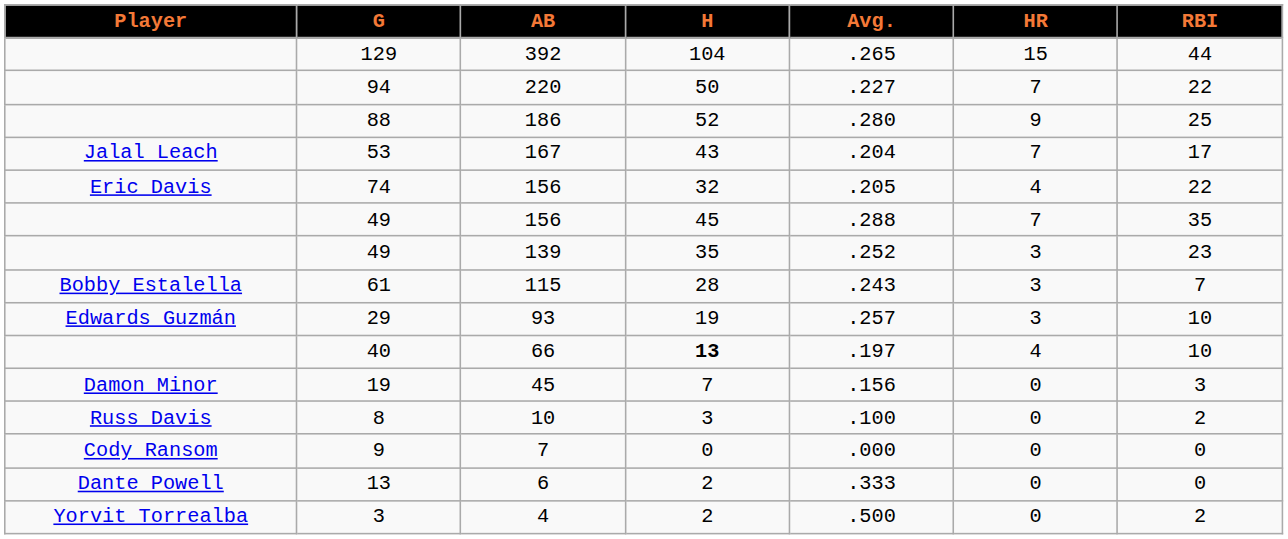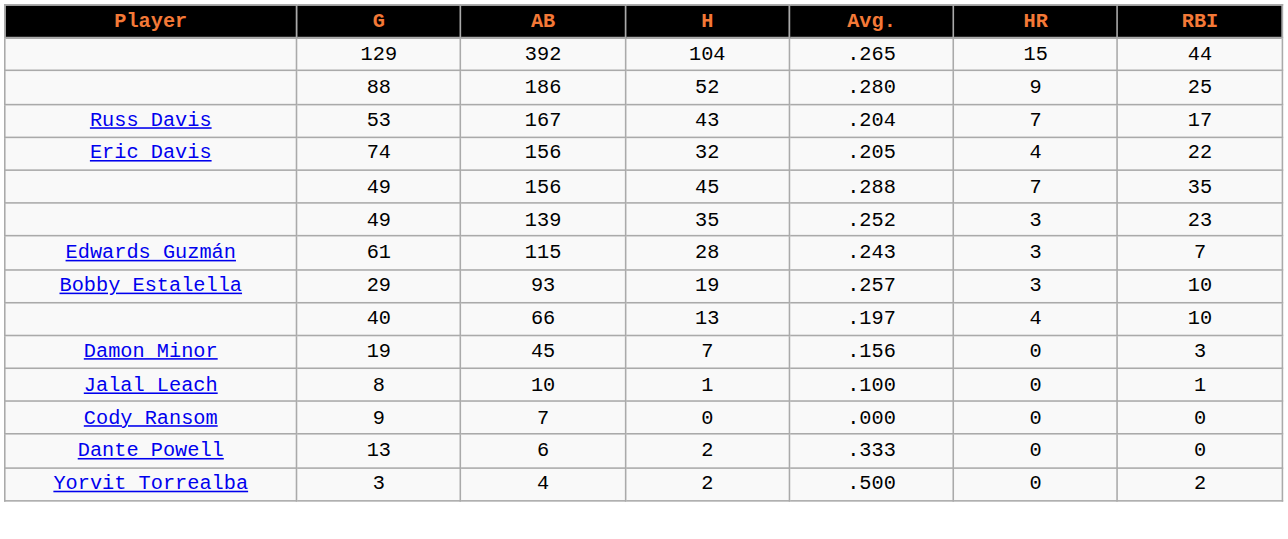 <table class="wikitable sortable">
 <tr>
 <th style="background:black;color:#f47937;" width="16%">Player</th>
 <th style="background:black;color:#f47937;" width="9%">G</th>
 <th style="background:black;color:#f47937;" width="9%">AB</th>
 <th style="background:black;color:#f47937;" width="9%">H</th>
 <th style="background:black;color:#f47937;" width="9%">Avg.</th>
 <th style="background:black;color:#f47937;" width="9%">HR</th>
 <th style="background:black;color:#f47937;" width="9%">RBI</th>
 </tr>
 <tr align="center">
 <td></td>
 <td>129</td>
 <td>392</td>
 <td>104</td>
 <td>.265</td>
 <td>15</td>
 <td>44</td>
 </tr>
 <tr align="center">
 <td></td>
-<td>94</td>
-<td>220</td>
-<td>50</td>
-<td>.227</td>
-<td>7</td>
-<td>22</td>
-</tr>
-<tr align="center">
-<td></td>
 <td>88</td>
 <td>186</td>
 <td>52</td>
 <td>.280</td>
 <td>9</td>
 <td>25</td>
 </tr>
 <tr align="center">
-<td><a href='#'>Jalal Leach</a></td>
+<td><a href='#'>Russ Davis</a></td>
 <td>53</td>
 <td>167</td>
 <td>43</td>
 <td>.204</td>
 <td>7</td>
 <td>17</td>
 </tr>
 <tr align="center">
 <td><a href='#'>Eric Davis</a></td>
 <td>74</td>
 <td>156</td>
 <td>32</td>
 <td>.205</td>
 <td>4</td>
 <td>22</td>
 </tr>
 <tr align="center">
 <td></td>
 <td>49</td>
 <td>156</td>
 <td>45</td>
 <td>.288</td>
 <td>7</td>
 <td>35</td>
 </tr>
 <tr align="center">
 <td></td>
 <td>49</td>
 <td>139</td>
 <td>35</td>
 <td>.252</td>
 <td>3</td>
 <td>23</td>
 </tr>
 <tr align="center">
-<td><a href='#'>Bobby Estalella</a></td>
+<td><a href='#'>Edwards Guzmán</a></td>
 <td>61</td>
 <td>115</td>
 <td>28</td>
 <td>.243</td>
 <td>3</td>
 <td>7</td>
 </tr>
 <tr align="center">
-<td><a href='#'>Edwards Guzmán</a></td>
+<td><a href='#'>Bobby Estalella</a></td>
 <td>29</td>
 <td>93</td>
 <td>19</td>
 <td>.257</td>
 <td>3</td>
 <td>10</td>
 </tr>
 <tr align="center">
 <td></td>
 <td>40</td>
 <td>66</td>
-<td><strong>13</strong></td>
+<td>13</td>
 <td>.197</td>
 <td>4</td>
 <td>10</td>
 </tr>
 <tr align="center">
 <td><a href='#'>Damon Minor</a></td>
 <td>19</td>
 <td>45</td>
 <td>7</td>
 <td>.156</td>
 <td>0</td>
 <td>3</td>
 </tr>
 <tr align="center">
-<td><a href='#'>Russ Davis</a></td>
+<td><a href='#'>Jalal Leach</a></td>
 <td>8</td>
 <td>10</td>
-<td>3</td>
+<td>1</td>
 <td>.100</td>
 <td>0</td>
-<td>2</td>
+<td>1</td>
 </tr>
 <tr align="center">
 <td><a href='#'>Cody Ransom</a></td>
 <td>9</td>
 <td>7</td>
 <td>0</td>
 <td>.000</td>
 <td>0</td>
 <td>0</td>
 </tr>
 <tr align=center>
 <td><a href='#'>Dante Powell</a></td>
 <td>13</td>
 <td>6</td>
 <td>2</td>
 <td>.333</td>
 <td>0</td>
 <td>0</td>
 </tr>
 <tr align=center>
 <td><a href='#'>Yorvit Torrealba</a></td>
 <td>3</td>
 <td>4</td>
 <td>2</td>
 <td>.500</td>
 <td>0</td>
 <td>2</td>
 </tr>
 </table>
